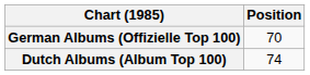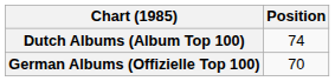 <table class="wikitable sortable plainrowheaders" style="text-align:center">
 <tr>
 <th>Chart (1985)</th>
 <th>Position</th>
 </tr>
 <tr>
+<th scope="row">Dutch Albums (Album Top 100)</th>
+<td>74</td>
+</tr>
+<tr>
 <th scope="row">German Albums (Offizielle Top 100)</th>
 <td>70</td>
 </tr>
-<tr>
-<th scope="row">Dutch Albums (Album Top 100)</th>
-<td>74</td>
-</tr>
 </table>
